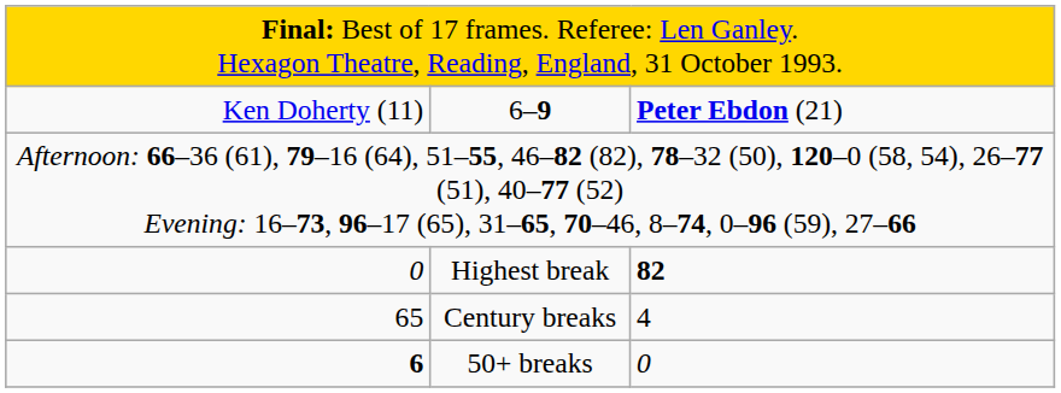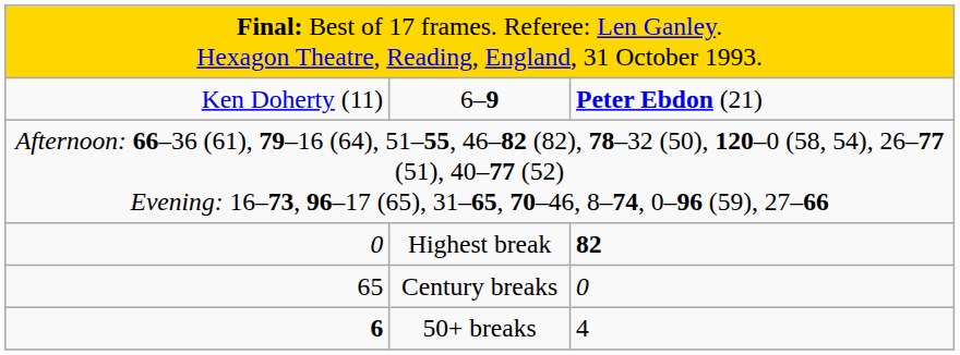 <table class="wikitable" style="font-size: 95%; margin: 1em auto 1em auto;">
 <tr>
 <td colspan="3" align="center" bgcolor="#ffd700"><strong>Final:</strong> Best of 17 frames. Referee: <a href='#'>Len Ganley</a>.<br><a href='#'>Hexagon Theatre</a>, <a href='#'>Reading</a>, <a href='#'>England</a>, 31 October 1993.</td>
 </tr>
 <tr>
 <td width="220" align="right"><a href='#'>Ken Doherty</a> (11)<br></td>
 <td width="100" align="center">6–<strong>9</strong></td>
 <td width="220"><strong><a href='#'>Peter Ebdon</a></strong> (21)<br></td>
 </tr>
 <tr>
 <td colspan="3" align="center" style="font-size: 100%"><em>Afternoon:</em> <strong>66</strong>–36 (61), <strong>79</strong>–16 (64), 51–<strong>55</strong>, 46–<strong>82</strong> (82), <strong>78</strong>–32 (50), <strong>120</strong>–0 (58, 54), 26–<strong>77</strong> (51), 40–<strong>77</strong> (52)<br><em>Evening:</em> 16–<strong>73</strong>, <strong>96</strong>–17 (65), 31–<strong>65</strong>, <strong>70</strong>–46, 8–<strong>74</strong>, 0–<strong>96</strong> (59), 27–<strong>66</strong></td>
 </tr>
 <tr>
 <td align="right"><em>0</em></td>
 <td align="center">Highest break</td>
 <td align="left"><strong>82</strong></td>
 </tr>
 <tr>
 <td align="right">65</td>
 <td align="center">Century breaks</td>
-<td align="left">4</td>
+<td align="left"><em>0</em></td>
 </tr>
 <tr>
 <td align="right"><strong>6</strong></td>
 <td align="center">50+ breaks</td>
-<td align="left"><em>0</em></td>
+<td align="left">4</td>
 </tr>
 </table>
